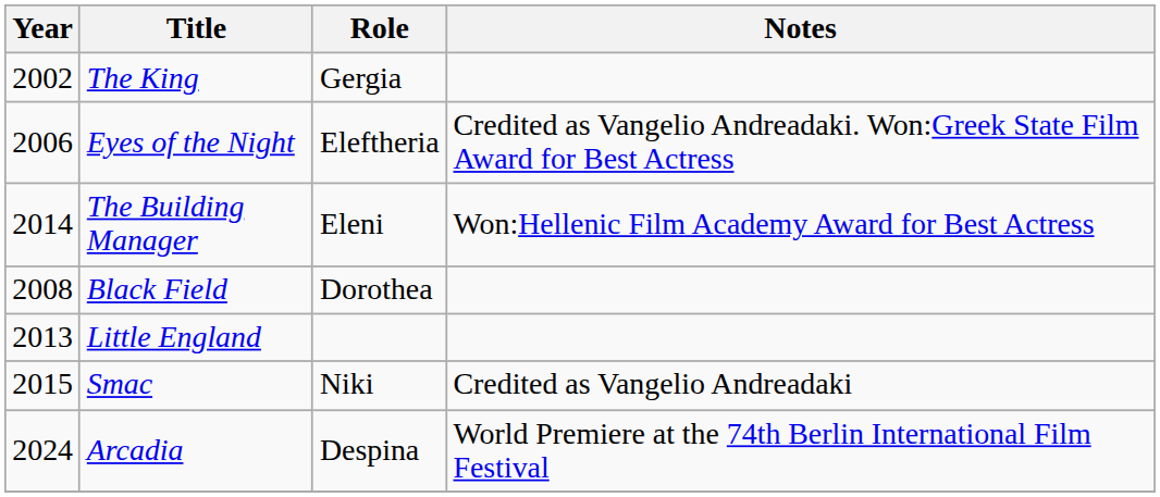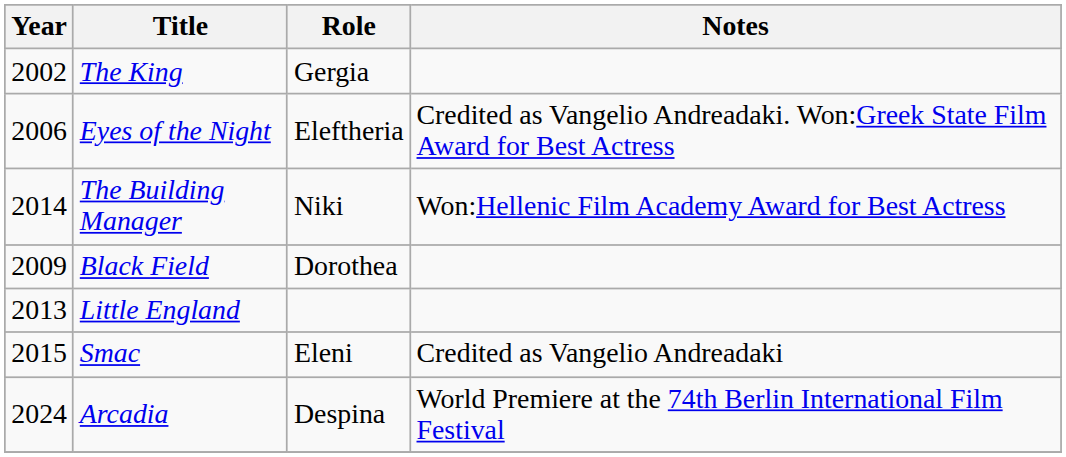 <table class="wikitable sortable">
 <tr>
 <th>Year</th>
 <th>Title</th>
 <th>Role</th>
 <th>Notes</th>
 </tr>
 <tr>
 <td>2002</td>
 <td><em><a href='#'>The King</a></em></td>
 <td>Gergia</td>
 <td></td>
 </tr>
 <tr>
 <td>2006</td>
 <td><em><a href='#'>Eyes of the Night</a></em></td>
 <td>Eleftheria</td>
 <td>Credited as Vangelio Andreadaki. Won:<a href='#'>Greek State Film Award for Best Actress</a></td>
 </tr>
 <tr>
 <td>2014</td>
 <td><em><a href='#'>The Building Manager</a></em></td>
-<td>Eleni</td>
+<td>Niki</td>
 <td>Won:<a href='#'>Hellenic Film Academy Award for Best Actress</a></td>
 </tr>
 <tr>
-<td>2008</td>
+<td>2009</td>
 <td><em><a href='#'>Black Field</a></em></td>
 <td>Dorothea</td>
 <td></td>
 </tr>
 <tr>
 <td>2013</td>
 <td><em><a href='#'>Little England</a></em></td>
 <td></td>
 <td></td>
 </tr>
 <tr>
 <td>2015</td>
 <td><em><a href='#'>Smac</a></em></td>
-<td>Niki</td>
+<td>Eleni</td>
 <td>Credited as Vangelio Andreadaki</td>
 </tr>
 <tr>
 <td>2024</td>
 <td><em><a href='#'>Arcadia</a></em></td>
 <td>Despina</td>
 <td>World Premiere at the <a href='#'>74th Berlin International Film Festival</a></td>
 </tr>
 <tr>
 </tr>
 </table>
